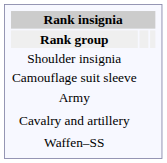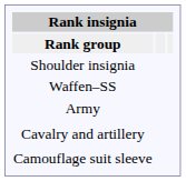 <table style="border:1px solid #8888aa; background-color:#f7f8ff; padding:5px; font-size:95%; margin: 0px 12px 12px 0px;">
 <tr style="background:#ccc;">
 <th colspan=6>Rank insignia </th>
 </tr>
 <tr style="text-align:center; background:#efefef;">
 <td><strong>Rank group</strong></td>
 <td colspan=3><strong></strong></td>
 <td colspan=2><strong></strong></td>
 </tr>
 <tr style="text-align:center;">
 <td>Shoulder insignia</td>
 <td></td>
 <td></td>
 <td></td>
 <td></td>
 <td></td>
 </tr>
 <tr style="text-align:center;">
-<td>Camouflage suit sleeve</td>
+<td>Waffen–SS</td>
 <td></td>
 <td></td>
 <td></td>
 <td></td>
 <td></td>
 </tr>
 <tr style="text-align:center;">
 <td>Army</td>
 <td></td>
 <td></td>
 <td></td>
 <td></td>
 <td></td>
 </tr>
 <tr style="text-align:center;">
 <td colspan=6></td>
 </tr>
 <tr style="text-align:center;">
 <td>Cavalry and artillery</td>
 <td></td>
 <td></td>
 <td></td>
 <td></td>
 <td></td>
 </tr>
 <tr style="text-align:center;">
 <td colspan=6></td>
 </tr>
 <tr style="text-align:center;">
-<td>Waffen–SS</td>
+<td>Camouflage suit sleeve</td>
 <td></td>
 <td></td>
 <td></td>
 <td></td>
 <td></td>
 </tr>
 </table>
